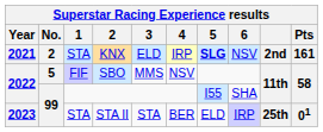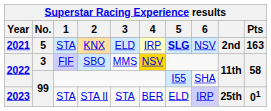 <table class="wikitable" style="text-align:center">
 <tr>
 <th colspan=10><a href='#'>Superstar Racing Experience</a> results</th>
 </tr>
 <tr>
 <th>Year</th>
 <th>No.</th>
 <th>1</th>
 <th>2</th>
 <th>3</th>
 <th>4</th>
 <th>5</th>
 <th>6</th>
 <th></th>
 <th>Pts</th>
 </tr>
 <tr>
 <th><a href='#'>2021</a></th>
-<th>2</th>
+<th>5</th>
 <td style="background:#CFEAFF;"><a href='#'>STA</a><br></td>
 <td style="background:#FFDF9F;"><a href='#'>KNX</a><br></td>
 <td style="background:#CFEAFF;"><a href='#'>ELD</a><br></td>
 <td style="background:#FFFFBF;"><a href='#'>IRP</a><br></td>
 <td style="background:#CFEAFF;"><strong><a href='#'>SLG</a><br></strong></td>
 <td style="background:#CFEAFF;"><a href='#'>NSV</a><br></td>
 <th>2nd</th>
-<th>161</th>
+<th>163</th>
 </tr>
 <tr>
 <th rowspan="2"><a href='#'>2022</a></th>
-<th>5</th>
+<th>3</th>
 <td style="background:#CFCFFF;"><a href='#'>FIF</a><br></td>
 <td style="background:#CFEAFF;"><a href='#'>SBO</a><br></td>
 <td><a href='#'>MMS</a></td>
-<td><a href='#'>NSV</a></td>
+<td style="background: gold;"><a href='#'>NSV</a></td>
 <td colspan="2"></td>
 <th rowspan="2">11th</th>
 <th rowspan="2">58</th>
 </tr>
 <tr>
 <th rowspan=2>99</th>
 <td colspan="4"></td>
 <td style="background:#CFEAFF;"><a href='#'>I55</a><br></td>
 <td><a href='#'>SHA</a></td>
 </tr>
 <tr>
 <th><a href='#'>2023</a></th>
 <td><a href='#'>STA</a></td>
 <td><a href='#'>STA II</a></td>
 <td><a href='#'>STA</a></td>
 <td><a href='#'>BER</a></td>
 <td><a href='#'>ELD</a></td>
 <td style="background:#CFCFFF;"><a href='#'>IRP</a><br></td>
 <th>25th</th>
 <th>0<sup>1</sup></th>
 </tr>
 </table>
